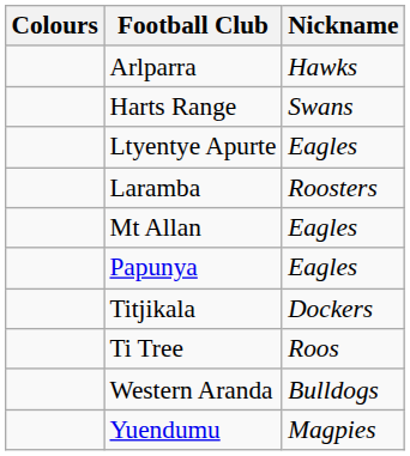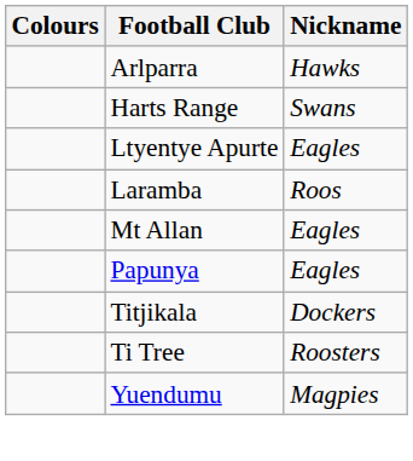 <table class="wikitable sortable">
 <tr>
 <th>Colours</th>
 <th>Football Club</th>
 <th>Nickname</th>
 </tr>
 <tr>
 <td></td>
 <td>Arlparra</td>
 <td><em>Hawks</em></td>
 </tr>
 <tr>
 <td></td>
 <td>Harts Range</td>
 <td><em>Swans</em></td>
 </tr>
 <tr>
 <td></td>
 <td>Ltyentye Apurte</td>
 <td><em>Eagles</em></td>
 </tr>
 <tr>
 <td></td>
 <td>Laramba</td>
-<td><em>Roosters</em></td>
+<td><em>Roos</em></td>
 </tr>
 <tr>
 <td></td>
 <td>Mt Allan</td>
 <td><em>Eagles</em></td>
 </tr>
 <tr>
 <td></td>
 <td><a href='#'>Papunya</a></td>
 <td><em>Eagles</em></td>
 </tr>
 <tr>
 <td></td>
 <td>Titjikala</td>
 <td><em>Dockers</em></td>
 </tr>
 <tr>
 <td></td>
 <td>Ti Tree</td>
-<td><em>Roos</em></td>
-</tr>
-<tr>
-<td></td>
-<td>Western Aranda</td>
-<td><em>Bulldogs</em></td>
+<td><em>Roosters</em></td>
 </tr>
 <tr>
 <td></td>
 <td><a href='#'>Yuendumu</a></td>
 <td><em>Magpies</em></td>
 </tr>
 </table>
